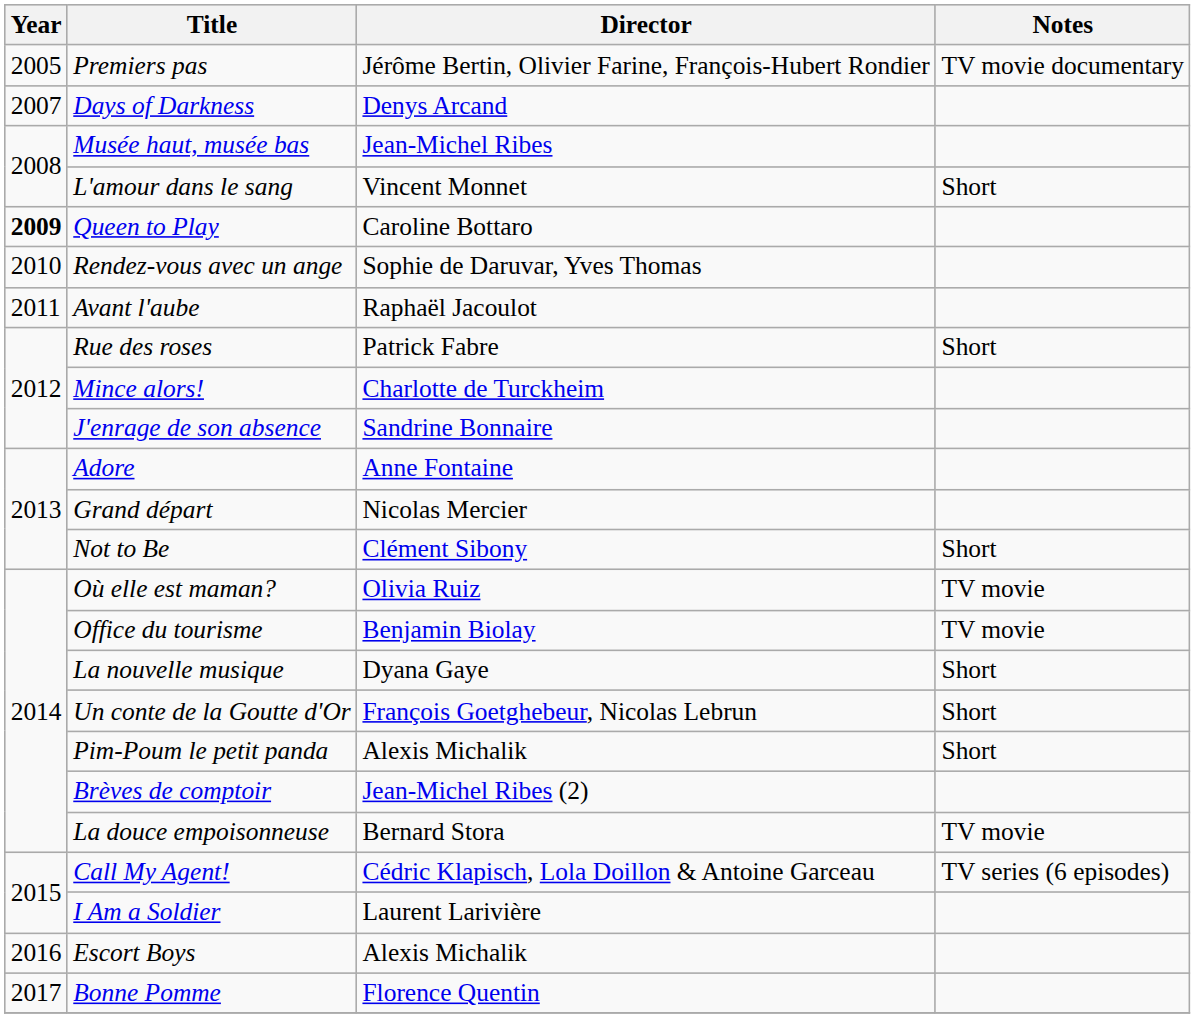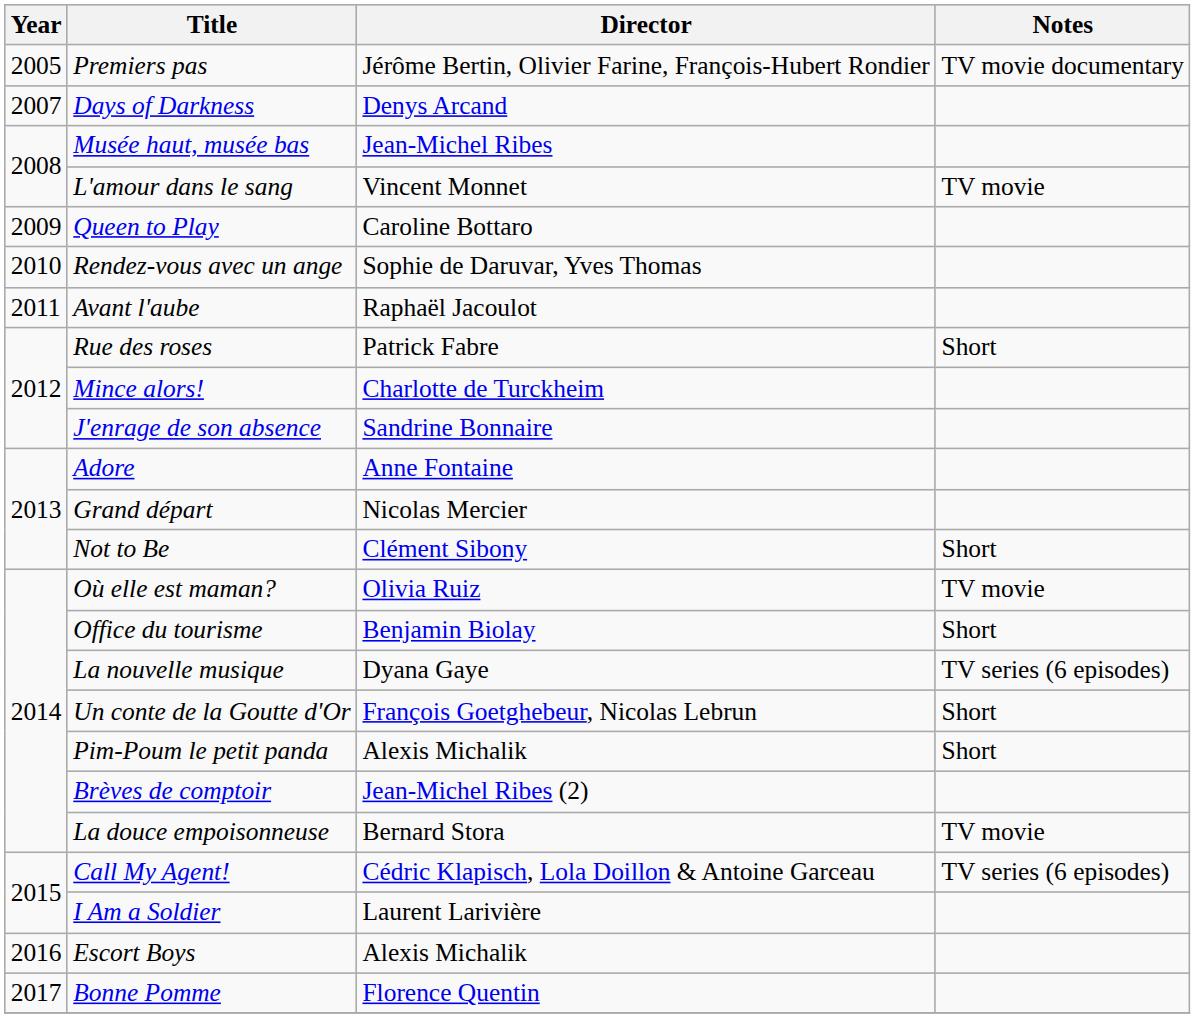 <table class="wikitable">
 <tr>
 <th>Year</th>
 <th>Title</th>
 <th>Director</th>
 <th>Notes</th>
 </tr>
 <tr>
 <td rowspan=1>2005</td>
 <td><em>Premiers pas</em></td>
 <td>Jérôme Bertin, Olivier Farine, François-Hubert Rondier</td>
 <td>TV movie documentary</td>
 </tr>
 <tr>
 <td rowspan=1>2007</td>
 <td><em><a href='#'>Days of Darkness</a></em></td>
 <td><a href='#'>Denys Arcand</a></td>
 <td></td>
 </tr>
 <tr>
 <td rowspan=2>2008</td>
 <td><em><a href='#'>Musée haut, musée bas</a></em></td>
 <td><a href='#'>Jean-Michel Ribes</a></td>
 <td></td>
 </tr>
 <tr>
 <td><em>L'amour dans le sang</em></td>
 <td>Vincent Monnet</td>
-<td>Short</td>
+<td>TV movie</td>
 </tr>
 <tr>
-<td rowspan=1><strong>2009</strong></td>
+<td rowspan=1>2009</td>
 <td><em><a href='#'>Queen to Play</a></em></td>
 <td>Caroline Bottaro</td>
 <td></td>
 </tr>
 <tr>
 <td rowspan=1>2010</td>
 <td><em>Rendez-vous avec un ange</em></td>
 <td>Sophie de Daruvar, Yves Thomas</td>
 <td></td>
 </tr>
 <tr>
 <td rowspan=1>2011</td>
 <td><em>Avant l'aube</em></td>
 <td>Raphaël Jacoulot</td>
 <td></td>
 </tr>
 <tr>
 <td rowspan=3>2012</td>
 <td><em>Rue des roses</em></td>
 <td>Patrick Fabre</td>
 <td>Short</td>
 </tr>
 <tr>
 <td><em><a href='#'>Mince alors!</a></em></td>
 <td><a href='#'>Charlotte de Turckheim</a></td>
 <td></td>
 </tr>
 <tr>
 <td><em><a href='#'>J'enrage de son absence</a></em></td>
 <td><a href='#'>Sandrine Bonnaire</a></td>
 <td></td>
 </tr>
 <tr>
 <td rowspan=3>2013</td>
 <td><em><a href='#'>Adore</a></em></td>
 <td><a href='#'>Anne Fontaine</a></td>
 <td></td>
 </tr>
 <tr>
 <td><em>Grand départ</em></td>
 <td>Nicolas Mercier</td>
 <td></td>
 </tr>
 <tr>
 <td><em>Not to Be</em></td>
 <td><a href='#'>Clément Sibony</a></td>
 <td>Short</td>
 </tr>
 <tr>
 <td rowspan=7>2014</td>
 <td><em>Où elle est maman?</em></td>
 <td><a href='#'>Olivia Ruiz</a></td>
 <td>TV movie</td>
 </tr>
 <tr>
 <td><em>Office du tourisme</em></td>
 <td><a href='#'>Benjamin Biolay</a></td>
-<td>TV movie</td>
+<td>Short</td>
 </tr>
 <tr>
 <td><em>La nouvelle musique</em></td>
 <td>Dyana Gaye</td>
-<td>Short</td>
+<td>TV series (6 episodes)</td>
 </tr>
 <tr>
 <td><em>Un conte de la Goutte d'Or</em></td>
 <td><a href='#'>François Goetghebeur</a>, Nicolas Lebrun</td>
 <td>Short</td>
 </tr>
 <tr>
 <td><em>Pim-Poum le petit panda</em></td>
 <td>Alexis Michalik</td>
 <td>Short</td>
 </tr>
 <tr>
 <td><em><a href='#'>Brèves de comptoir</a></em></td>
 <td><a href='#'>Jean-Michel Ribes</a> (2)</td>
 <td></td>
 </tr>
 <tr>
 <td><em>La douce empoisonneuse</em></td>
 <td>Bernard Stora</td>
 <td>TV movie</td>
 </tr>
 <tr>
 <td rowspan=2>2015</td>
 <td><em><a href='#'>Call My Agent!</a></em></td>
 <td><a href='#'>Cédric Klapisch</a>, <a href='#'>Lola Doillon</a> & Antoine Garceau</td>
 <td>TV series (6 episodes)</td>
 </tr>
 <tr>
 <td><em><a href='#'>I Am a Soldier</a></em></td>
 <td>Laurent Larivière</td>
 <td></td>
 </tr>
 <tr>
 <td>2016</td>
 <td><em>Escort Boys</em></td>
 <td>Alexis Michalik</td>
 <td></td>
 </tr>
 <tr>
 <td>2017</td>
 <td><em><a href='#'>Bonne Pomme</a></em></td>
 <td><a href='#'>Florence Quentin</a></td>
 <td></td>
 </tr>
 <tr>
 </tr>
 </table>
